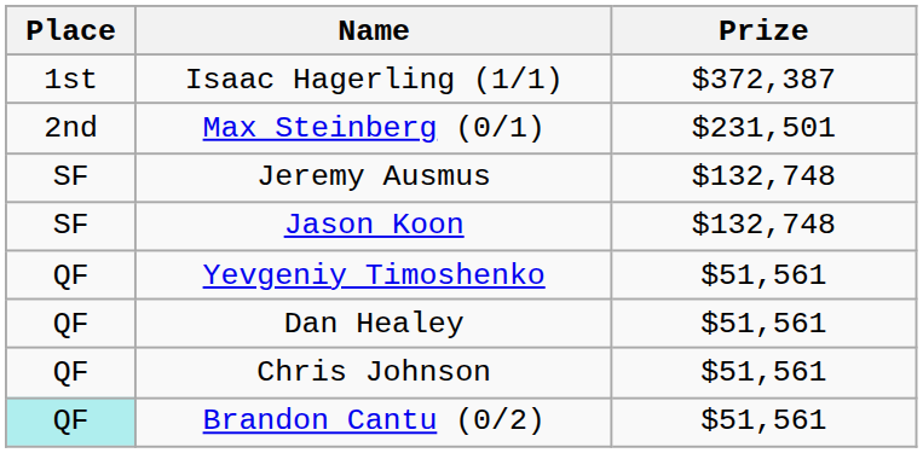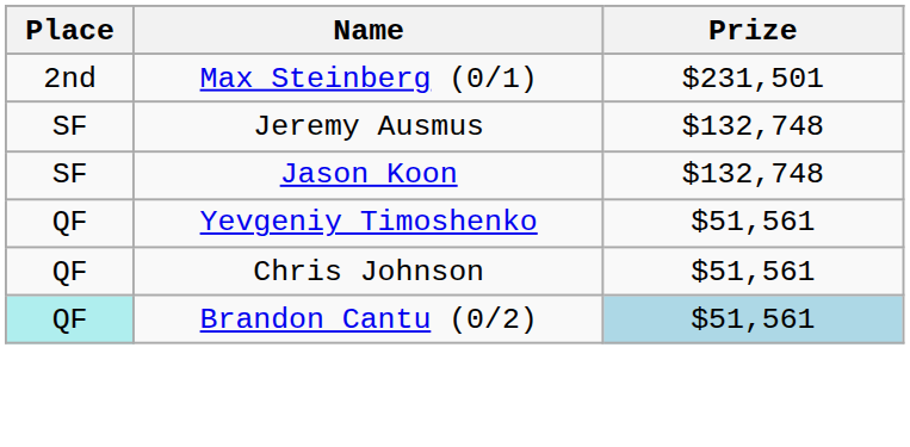 <table class="wikitable">
 <tr>
 <th width="50">Place</th>
 <th width="200">Name</th>
 <th width="125">Prize</th>
-</tr>
-<tr>
-<td align = "center">1st</td>
-<td align = "center">Isaac Hagerling (1/1)</td>
-<td align = "center">$372,387</td>
 </tr>
 <tr>
 <td align = "center">2nd</td>
 <td align = "center"><a href='#'>Max Steinberg</a> (0/1)</td>
 <td align = "center">$231,501</td>
 </tr>
 <tr>
 <td align = "center">SF</td>
 <td align = "center">Jeremy Ausmus</td>
 <td align = "center">$132,748</td>
 </tr>
 <tr>
 <td align = "center">SF</td>
 <td align = "center"><a href='#'>Jason Koon</a></td>
 <td align = "center">$132,748</td>
 </tr>
 <tr>
 <td align = "center">QF</td>
 <td align = "center"><a href='#'>Yevgeniy Timoshenko</a></td>
 <td align = "center">$51,561</td>
 </tr>
 <tr>
 <td align = "center">QF</td>
-<td align = "center">Dan Healey</td>
-<td align = "center">$51,561</td>
-</tr>
-<tr>
-<td align = "center">QF</td>
 <td align = "center">Chris Johnson</td>
 <td align = "center">$51,561</td>
 </tr>
 <tr>
 <td align = "center" style="background: paleturquoise;">QF</td>
 <td align = "center"><a href='#'>Brandon Cantu</a> (0/2)</td>
-<td align = "center">$51,561</td>
+<td align = "center" style="background: lightblue;">$51,561</td>
 </tr>
 </table>
